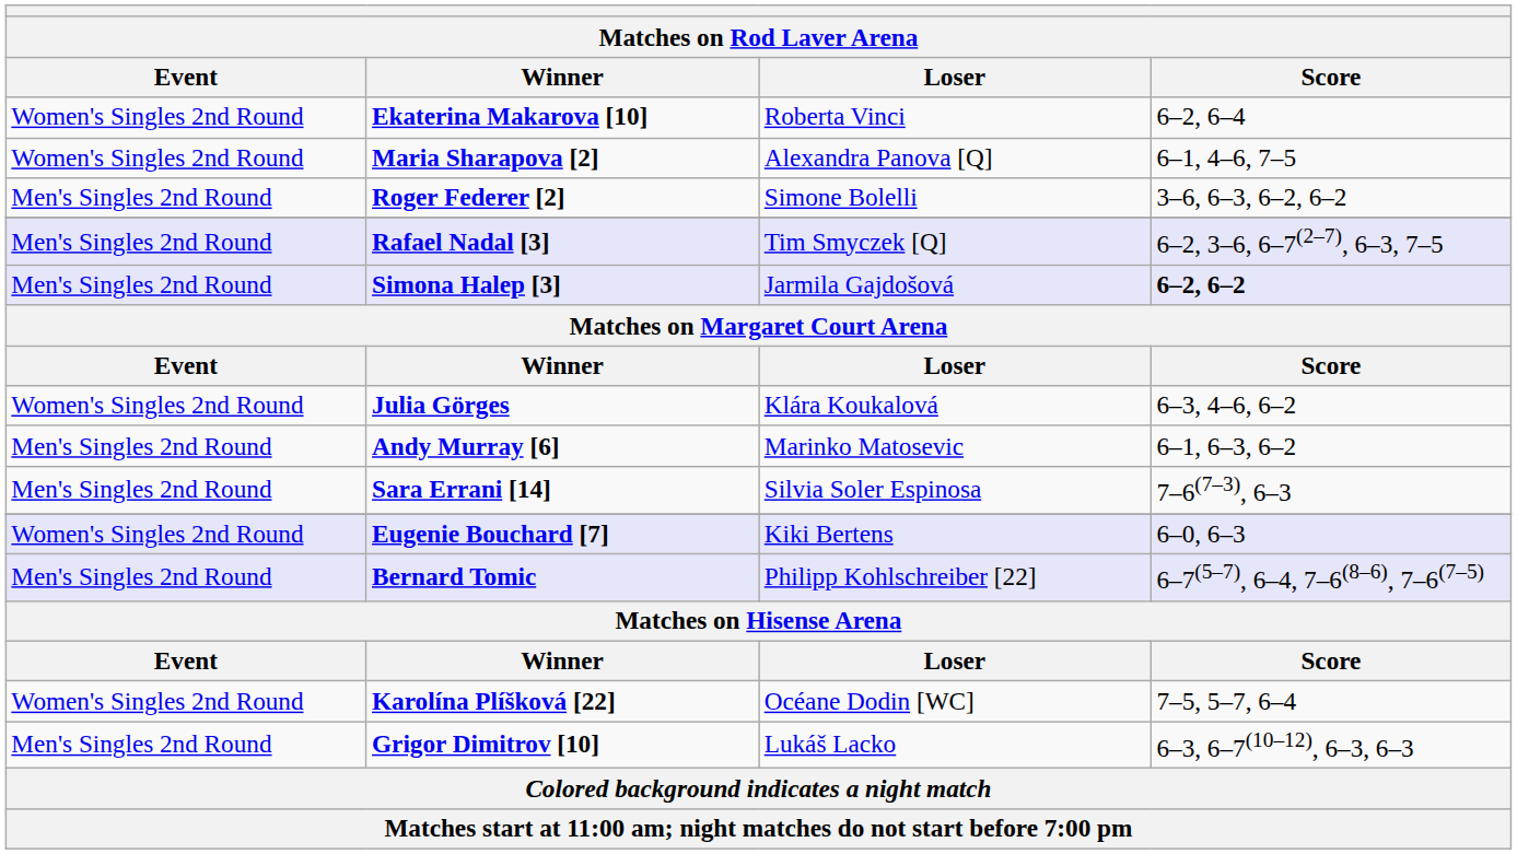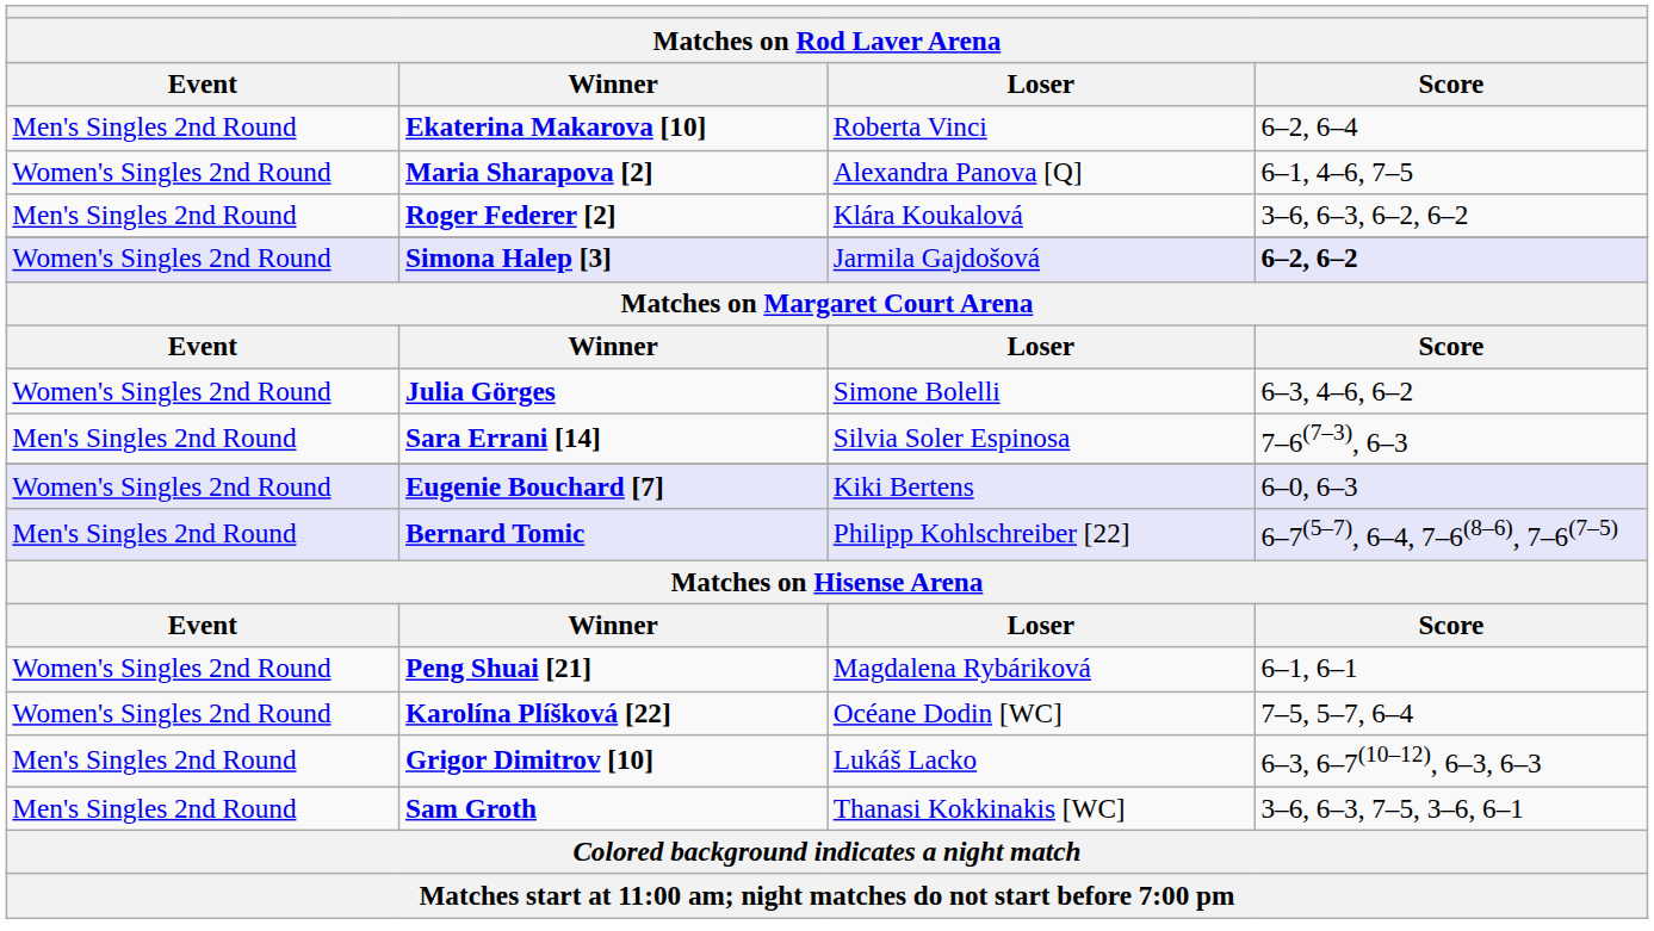 <table class="wikitable collapsible uncollapsed" style="margin:1em auto;">
 <tr>
 <th colspan=4></th>
 </tr>
 <tr>
 <th colspan=4><strong>Matches on <a href='#'>Rod Laver Arena</a></strong></th>
 </tr>
 <tr>
 <th style="width:220px;">Event</th>
 <th style="width:240px;">Winner</th>
 <th style="width:240px;">Loser</th>
 <th style="width:220px;">Score</th>
 </tr>
 <tr>
-<td><a href='#'>Women's Singles 2nd Round</a></td>
+<td><a href='#'>Men's Singles 2nd Round</a></td>
 <td><strong> <a href='#'>Ekaterina Makarova</a> [10]</strong></td>
 <td> <a href='#'>Roberta Vinci</a></td>
 <td>6–2, 6–4</td>
 </tr>
 <tr>
 <td><a href='#'>Women's Singles 2nd Round</a></td>
 <td><strong> <a href='#'>Maria Sharapova</a> [2]</strong></td>
 <td> <a href='#'>Alexandra Panova</a> [Q]</td>
 <td>6–1, 4–6, 7–5</td>
 </tr>
 <tr>
 <td><a href='#'>Men's Singles 2nd Round</a></td>
 <td><strong> <a href='#'>Roger Federer</a> [2]</strong></td>
-<td> <a href='#'>Simone Bolelli</a></td>
+<td> <a href='#'>Klára Koukalová</a></td>
 <td>3–6, 6–3, 6–2, 6–2</td>
 </tr>
 <tr>
 </tr>
 <tr bgcolor=lavender>
-<td><a href='#'>Men's Singles 2nd Round</a></td>
-<td><strong> <a href='#'>Rafael Nadal</a> [3]</strong></td>
-<td> <a href='#'>Tim Smyczek</a> [Q]</td>
-<td>6–2, 3–6, 6–7<sup>(2–7)</sup>, 6–3, 7–5</td>
-</tr>
-<tr bgcolor=lavender>
-<td><a href='#'>Men's Singles 2nd Round</a></td>
+<td><a href='#'>Women's Singles 2nd Round</a></td>
 <td><strong> <a href='#'>Simona Halep</a> [3]</strong></td>
 <td> <a href='#'>Jarmila Gajdošová</a></td>
 <td><strong>6–2, 6–2</strong></td>
 </tr>
 <tr>
 <th colspan=4><strong>Matches on <a href='#'>Margaret Court Arena</a></strong></th>
 </tr>
 <tr>
 <th style="width:220px;">Event</th>
 <th style="width:240px;">Winner</th>
 <th style="width:240px;">Loser</th>
 <th style="width:220px;">Score</th>
 </tr>
 <tr>
 <td><a href='#'>Women's Singles 2nd Round</a></td>
 <td><strong> <a href='#'>Julia Görges</a></strong></td>
-<td> <a href='#'>Klára Koukalová</a></td>
+<td> <a href='#'>Simone Bolelli</a></td>
 <td>6–3, 4–6, 6–2</td>
-</tr>
-<tr>
-<td><a href='#'>Men's Singles 2nd Round</a></td>
-<td><strong> <a href='#'>Andy Murray</a> [6]</strong></td>
-<td> <a href='#'>Marinko Matosevic</a></td>
-<td>6–1, 6–3, 6–2</td>
 </tr>
 <tr>
 <td><a href='#'>Men's Singles 2nd Round</a></td>
 <td><strong> <a href='#'>Sara Errani</a> [14]</strong></td>
 <td> <a href='#'>Silvia Soler Espinosa</a></td>
 <td>7–6<sup>(7–3)</sup>, 6–3</td>
 </tr>
 <tr>
 </tr>
 <tr bgcolor=lavender>
 <td><a href='#'>Women's Singles 2nd Round</a></td>
 <td><strong> <a href='#'>Eugenie Bouchard</a> [7]</strong></td>
 <td> <a href='#'>Kiki Bertens</a></td>
 <td>6–0, 6–3</td>
 </tr>
 <tr bgcolor=lavender>
 <td><a href='#'>Men's Singles 2nd Round</a></td>
 <td><strong> <a href='#'>Bernard Tomic</a></strong></td>
 <td> <a href='#'>Philipp Kohlschreiber</a> [22]</td>
 <td>6–7<sup>(5–7)</sup>, 6–4, 7–6<sup>(8–6)</sup>, 7–6<sup>(7–5)</sup></td>
 </tr>
 <tr>
 <th colspan=4><strong>Matches on <a href='#'>Hisense Arena</a></strong></th>
 </tr>
 <tr>
 <th style="width:220px;">Event</th>
 <th style="width:240px;">Winner</th>
 <th style="width:240px;">Loser</th>
 <th style="width:220px;">Score</th>
 </tr>
 <tr>
 <td><a href='#'>Women's Singles 2nd Round</a></td>
+<td><strong> <a href='#'>Peng Shuai</a> [21]</strong></td>
+<td> <a href='#'>Magdalena Rybáriková</a></td>
+<td>6–1, 6–1</td>
+</tr>
+<tr>
+<td><a href='#'>Women's Singles 2nd Round</a></td>
 <td><strong> <a href='#'>Karolína Plíšková</a> [22]</strong></td>
 <td> <a href='#'>Océane Dodin</a> [WC]</td>
 <td>7–5, 5–7, 6–4</td>
 </tr>
 <tr>
 <td><a href='#'>Men's Singles 2nd Round</a></td>
 <td><strong> <a href='#'>Grigor Dimitrov</a> [10]</strong></td>
 <td> <a href='#'>Lukáš Lacko</a></td>
 <td>6–3, 6–7<sup>(10–12)</sup>, 6–3, 6–3</td>
 </tr>
 <tr>
+<td><a href='#'>Men's Singles 2nd Round</a></td>
+<td><strong> <a href='#'>Sam Groth</a></strong></td>
+<td> <a href='#'>Thanasi Kokkinakis</a> [WC]</td>
+<td>3–6, 6–3, 7–5, 3–6, 6–1</td>
+</tr>
+<tr>
 <th colspan=4><em>Colored background indicates a night match</em></th>
 </tr>
 <tr>
 <th colspan=4>Matches start at 11:00 am; night matches do not start before 7:00 pm</th>
 </tr>
 </table>
